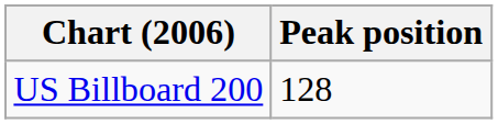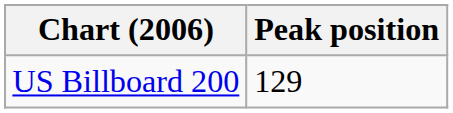 <table class="wikitable sortable">
 <tr>
 <th>Chart (2006)</th>
 <th>Peak position</th>
 </tr>
 <tr>
 <td><a href='#'>US Billboard 200</a></td>
-<td>128</td>
+<td>129</td>
 </tr>
 </table>
